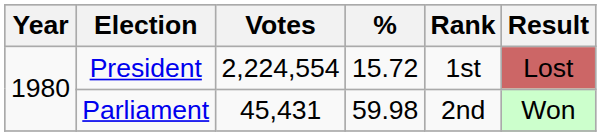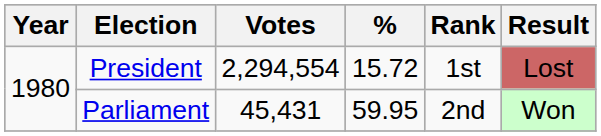 <table class="wikitable" style="text-align:center;">
 <tr>
 <th>Year</th>
 <th>Election</th>
 <th>Votes</th>
 <th>%</th>
 <th>Rank</th>
 <th>Result</th>
 </tr>
 <tr>
 <td rowspan=2>1980</td>
 <td><a href='#'>President</a></td>
-<td>2,224,554</td>
+<td>2,294,554</td>
 <td>15.72</td>
 <td>1st</td>
 <td style="background-color:#C66">Lost</td>
 </tr>
 <tr>
 <td><a href='#'>Parliament</a></td>
 <td>45,431</td>
-<td>59.98</td>
+<td>59.95</td>
 <td>2nd</td>
 <td style="background-color:#CCFFCC">Won</td>
 </tr>
 </table>
